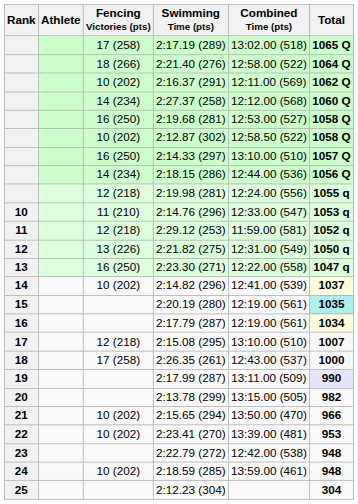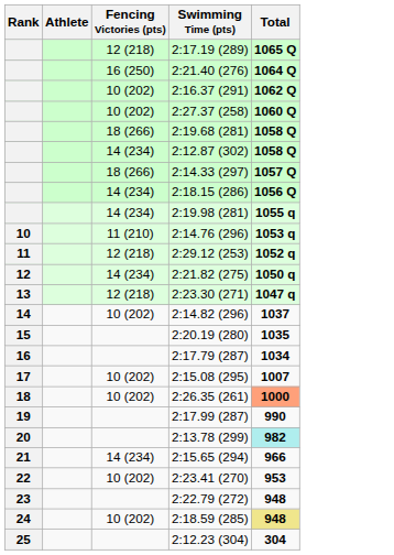 <table class="wikitable sortable" style="text-align:center;">
 <tr>
 <th>Rank</th>
 <th>Athlete</th>
 <th>Fencing <br><small>Victories (pts)</small></th>
 <th>Swimming <br><small>Time (pts)</small></th>
-<th>Combined <br><small>Time (pts)</small></th>
 <th>Total</th>
 </tr>
 <tr bgcolor=ccffcc>
 <th></th>
 <td align=left></td>
-<td>17 (258)</td>
+<td>12 (218)</td>
 <td>2:17.19 (289)</td>
-<td>13:02.00 (518)</td>
 <td><strong>1065 Q</strong></td>
 </tr>
 <tr bgcolor=ccffcc>
 <th></th>
 <td align=left></td>
-<td>18 (266)</td>
+<td>16 (250)</td>
 <td>2:21.40 (276)</td>
-<td>12:58.00 (522)</td>
 <td><strong>1064 Q</strong></td>
 </tr>
 <tr bgcolor=ccffcc>
 <th></th>
 <td align=left></td>
 <td>10 (202)</td>
 <td>2:16.37 (291)</td>
-<td>12:11.00 (569)</td>
 <td><strong>1062 Q</strong></td>
 </tr>
 <tr bgcolor=ccffcc>
 <th></th>
 <td align=left></td>
-<td>14 (234)</td>
+<td>10 (202)</td>
 <td>2:27.37 (258)</td>
-<td>12:12.00 (568)</td>
 <td><strong>1060 Q</strong></td>
 </tr>
 <tr bgcolor=ccffcc>
 <th></th>
 <td align=left></td>
-<td>16 (250)</td>
+<td>18 (266)</td>
 <td>2:19.68 (281)</td>
-<td>12:53.00 (527)</td>
 <td><strong>1058 Q</strong></td>
 </tr>
 <tr bgcolor=ccffcc>
 <th></th>
 <td align=left></td>
-<td>10 (202)</td>
+<td>14 (234)</td>
 <td>2:12.87 (302)</td>
-<td>12:58.50 (522)</td>
 <td><strong>1058 Q</strong></td>
 </tr>
 <tr bgcolor=ccffcc>
 <th></th>
 <td align=left></td>
-<td>16 (250)</td>
+<td>18 (266)</td>
 <td>2:14.33 (297)</td>
-<td>13:10.00 (510)</td>
 <td><strong>1057 Q</strong></td>
 </tr>
 <tr bgcolor=ccffcc>
 <th></th>
 <td align=left></td>
 <td>14 (234)</td>
 <td>2:18.15 (286)</td>
-<td>12:44.00 (536)</td>
 <td><strong>1056 Q</strong></td>
 </tr>
 <tr bgcolor=ddffdd>
 <th></th>
 <td align=left></td>
-<td>12 (218)</td>
+<td>14 (234)</td>
 <td>2:19.98 (281)</td>
-<td>12:24.00 (556)</td>
 <td><strong>1055 q</strong></td>
 </tr>
 <tr bgcolor=ddffdd>
 <th>10</th>
 <td align=left></td>
 <td>11 (210)</td>
 <td>2:14.76 (296)</td>
-<td>12:33.00 (547)</td>
 <td><strong>1053 q</strong></td>
 </tr>
 <tr bgcolor=ddffdd>
 <th>11</th>
 <td align=left></td>
 <td>12 (218)</td>
 <td>2:29.12 (253)</td>
-<td>11:59.00 (581)</td>
 <td><strong>1052 q</strong></td>
 </tr>
 <tr bgcolor=ddffdd>
 <th>12</th>
 <td align=left></td>
-<td>13 (226)</td>
+<td>14 (234)</td>
 <td>2:21.82 (275)</td>
-<td>12:31.00 (549)</td>
 <td><strong>1050 q</strong></td>
 </tr>
 <tr bgcolor=ddffdd>
 <th>13</th>
 <td align=left></td>
-<td>16 (250)</td>
+<td>12 (218)</td>
 <td>2:23.30 (271)</td>
-<td>12:22.00 (558)</td>
 <td><strong>1047 q</strong></td>
 </tr>
 <tr>
 <th>14</th>
 <td align=left></td>
 <td>10 (202)</td>
 <td>2:14.82 (296)</td>
-<td>12:41.00 (539)</td>
-<td style="background: lightyellow;"><strong>1037</strong></td>
+<td><strong>1037</strong></td>
 </tr>
 <tr>
 <th>15</th>
 <td align=left></td>
 <td></td>
 <td>2:20.19 (280)</td>
-<td>12:19.00 (561)</td>
-<td style="background: paleturquoise;"><strong>1035</strong></td>
+<td><strong>1035</strong></td>
 </tr>
 <tr>
 <th>16</th>
 <td align=left></td>
 <td></td>
 <td>2:17.79 (287)</td>
-<td>12:19.00 (561)</td>
-<td style="background: lightyellow;"><strong>1034</strong></td>
+<td><strong>1034</strong></td>
 </tr>
 <tr>
 <th>17</th>
 <td align=left></td>
-<td>12 (218)</td>
+<td>10 (202)</td>
 <td>2:15.08 (295)</td>
-<td>13:10.00 (510)</td>
 <td><strong>1007</strong></td>
 </tr>
 <tr>
 <th>18</th>
 <td align=left></td>
-<td>17 (258)</td>
+<td>10 (202)</td>
 <td>2:26.35 (261)</td>
-<td>12:43.00 (537)</td>
-<td><strong>1000</strong></td>
+<td style="background: lightsalmon;"><strong>1000</strong></td>
 </tr>
 <tr>
 <th>19</th>
 <td align=left></td>
 <td></td>
 <td>2:17.99 (287)</td>
-<td>13:11.00 (509)</td>
-<td style="background: lavender;"><strong>990</strong></td>
+<td><strong>990</strong></td>
 </tr>
 <tr>
 <th>20</th>
 <td align=left></td>
 <td></td>
 <td>2:13.78 (299)</td>
-<td>13:15.00 (505)</td>
-<td><strong>982</strong></td>
+<td style="background: paleturquoise;"><strong>982</strong></td>
 </tr>
 <tr>
 <th>21</th>
 <td align=left></td>
-<td>10 (202)</td>
+<td>14 (234)</td>
 <td>2:15.65 (294)</td>
-<td>13:50.00 (470)</td>
 <td><strong>966</strong></td>
 </tr>
 <tr>
 <th>22</th>
 <td align=left></td>
 <td>10 (202)</td>
 <td>2:23.41 (270)</td>
-<td>13:39.00 (481)</td>
 <td><strong>953</strong></td>
 </tr>
 <tr>
 <th>23</th>
 <td align=left></td>
 <td></td>
 <td>2:22.79 (272)</td>
-<td>12:42.00 (538)</td>
 <td><strong>948</strong></td>
 </tr>
 <tr>
 <th>24</th>
 <td align=left></td>
 <td>10 (202)</td>
 <td>2:18.59 (285)</td>
-<td>13:59.00 (461)</td>
-<td><strong>948</strong></td>
+<td style="background: khaki;"><strong>948</strong></td>
 </tr>
 <tr>
 <th>25</th>
 <td align=left></td>
 <td></td>
 <td>2:12.23 (304)</td>
-<td></td>
 <td><strong>304</strong></td>
 </tr>
 </table>
